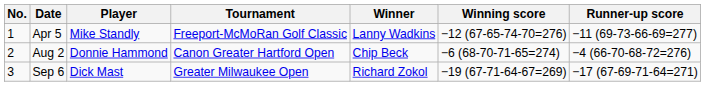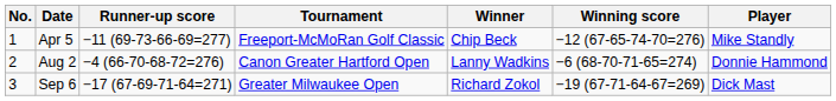 <table class="wikitable" style="font-size:95%;">
 <tr>
 <th>No.</th>
 <th>Date</th>
-<th>Player</th>
+<th>Runner-up score</th>
 <th>Tournament</th>
 <th>Winner</th>
 <th>Winning score</th>
-<th>Runner-up score</th>
+<th>Player</th>
 </tr>
 <tr>
 <td>1</td>
 <td>Apr 5</td>
+<td>−11 (69-73-66-69=277)</td>
+<td><a href='#'>Freeport-McMoRan Golf Classic</a></td>
+<td> <a href='#'>Chip Beck</a></td>
+<td>−12 (67-65-74-70=276)</td>
 <td> <a href='#'>Mike Standly</a></td>
-<td><a href='#'>Freeport-McMoRan Golf Classic</a></td>
-<td> <a href='#'>Lanny Wadkins</a></td>
-<td>−12 (67-65-74-70=276)</td>
-<td>−11 (69-73-66-69=277)</td>
 </tr>
 <tr>
 <td>2</td>
 <td>Aug 2</td>
+<td>−4 (66-70-68-72=276)</td>
+<td><a href='#'>Canon Greater Hartford Open</a></td>
+<td> <a href='#'>Lanny Wadkins</a></td>
+<td>−6 (68-70-71-65=274)</td>
 <td> <a href='#'>Donnie Hammond</a></td>
-<td><a href='#'>Canon Greater Hartford Open</a></td>
-<td> <a href='#'>Chip Beck</a></td>
-<td>−6 (68-70-71-65=274)</td>
-<td>−4 (66-70-68-72=276)</td>
 </tr>
 <tr>
 <td>3</td>
 <td>Sep 6</td>
-<td> <a href='#'>Dick Mast</a></td>
+<td>−17 (67-69-71-64=271)</td>
 <td><a href='#'>Greater Milwaukee Open</a></td>
 <td> <a href='#'>Richard Zokol</a></td>
 <td>−19 (67-71-64-67=269)</td>
-<td>−17 (67-69-71-64=271)</td>
+<td> <a href='#'>Dick Mast</a></td>
 </tr>
 </table>
